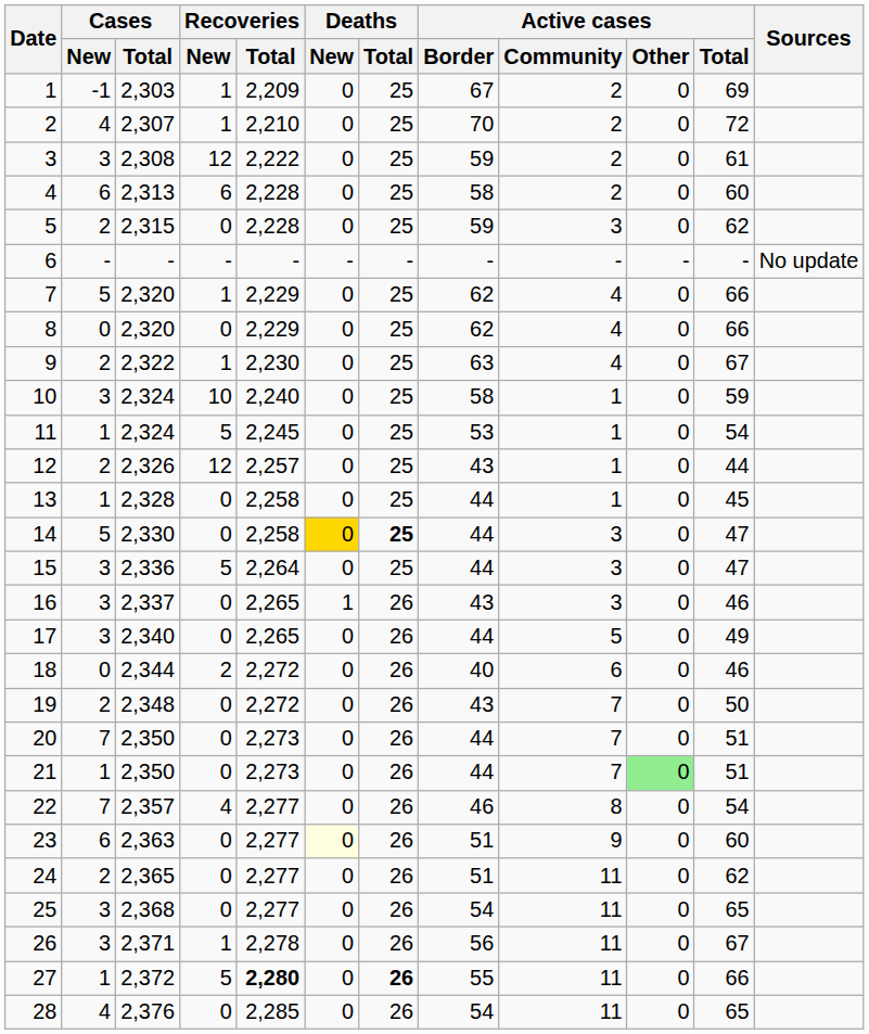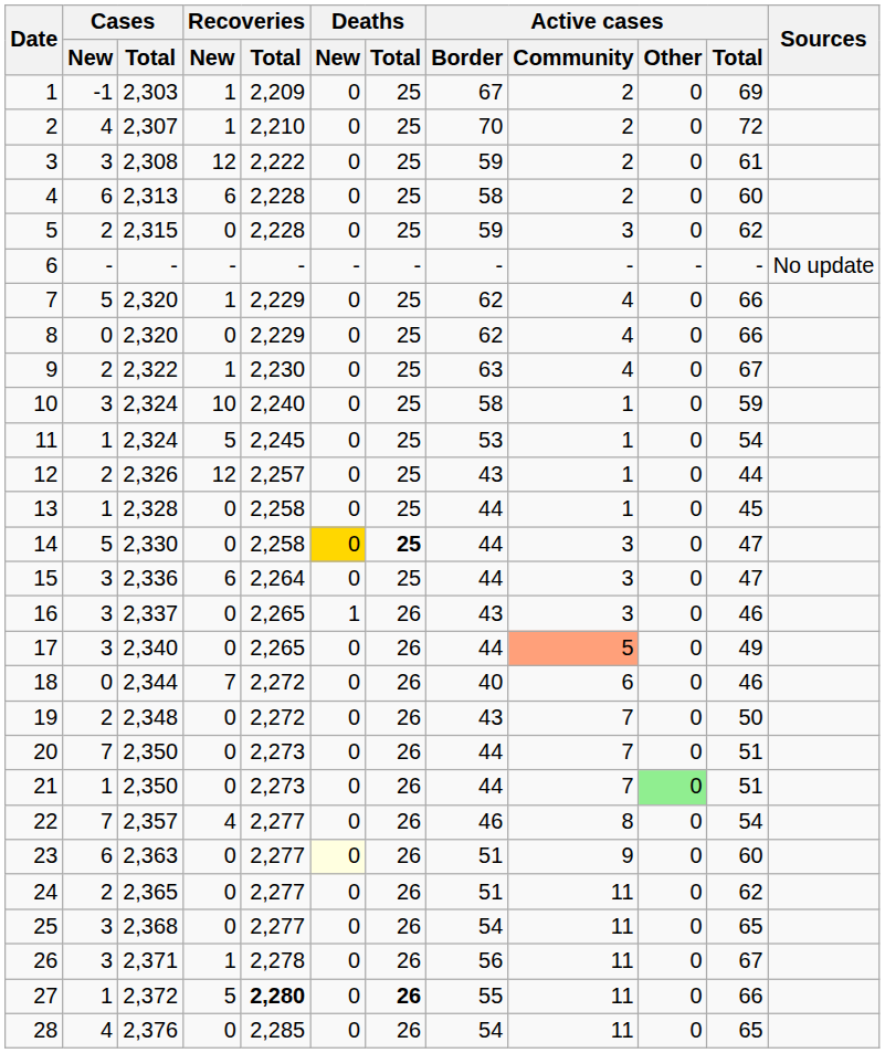 <table class="wikitable sortable mw-collapsible mw-collapsed sticky-header-multi sort-under" style="text-align:right;">
 <tr>
 <th rowspan=2>Date</th>
 <th colspan=2>Cases</th>
 <th colspan=2>Recoveries</th>
 <th colspan=2>Deaths</th>
 <th colspan=4>Active cases</th>
 <th rowspan=2 class="unsortable">Sources</th>
 </tr>
 <tr>
 <th>New</th>
 <th>Total</th>
 <th>New</th>
 <th>Total</th>
 <th>New</th>
 <th>Total</th>
 <th>Border</th>
 <th>Community</th>
 <th>Other</th>
 <th>Total</th>
 </tr>
 <tr>
 <td>1</td>
 <td>-1</td>
 <td>2,303</td>
 <td>1</td>
 <td>2,209</td>
 <td>0</td>
 <td>25</td>
 <td>67</td>
 <td>2</td>
 <td>0</td>
 <td>69</td>
 <td></td>
 </tr>
 <tr>
 <td>2</td>
 <td>4</td>
 <td>2,307</td>
 <td>1</td>
 <td>2,210</td>
 <td>0</td>
 <td>25</td>
 <td>70</td>
 <td>2</td>
 <td>0</td>
 <td>72</td>
 <td></td>
 </tr>
 <tr>
 <td>3</td>
 <td>3</td>
 <td>2,308</td>
 <td>12</td>
 <td>2,222</td>
 <td>0</td>
 <td>25</td>
 <td>59</td>
 <td>2</td>
 <td>0</td>
 <td>61</td>
 <td></td>
 </tr>
 <tr>
 <td>4</td>
 <td>6</td>
 <td>2,313</td>
 <td>6</td>
 <td>2,228</td>
 <td>0</td>
 <td>25</td>
 <td>58</td>
 <td>2</td>
 <td>0</td>
 <td>60</td>
 <td></td>
 </tr>
 <tr>
 <td>5</td>
 <td>2</td>
 <td>2,315</td>
 <td>0</td>
 <td>2,228</td>
 <td>0</td>
 <td>25</td>
 <td>59</td>
 <td>3</td>
 <td>0</td>
 <td>62</td>
 <td></td>
 </tr>
 <tr>
 <td>6</td>
 <td>-</td>
 <td>-</td>
 <td>-</td>
 <td>-</td>
 <td>-</td>
 <td>-</td>
 <td>-</td>
 <td>-</td>
 <td>-</td>
 <td>-</td>
 <td>No update</td>
 </tr>
 <tr>
 <td>7</td>
 <td>5</td>
 <td>2,320</td>
 <td>1</td>
 <td>2,229</td>
 <td>0</td>
 <td>25</td>
 <td>62</td>
 <td>4</td>
 <td>0</td>
 <td>66</td>
 <td></td>
 </tr>
 <tr>
 <td>8</td>
 <td>0</td>
 <td>2,320</td>
 <td>0</td>
 <td>2,229</td>
 <td>0</td>
 <td>25</td>
 <td>62</td>
 <td>4</td>
 <td>0</td>
 <td>66</td>
 <td></td>
 </tr>
 <tr>
 <td>9</td>
 <td>2</td>
 <td>2,322</td>
 <td>1</td>
 <td>2,230</td>
 <td>0</td>
 <td>25</td>
 <td>63</td>
 <td>4</td>
 <td>0</td>
 <td>67</td>
 <td></td>
 </tr>
 <tr>
 <td>10</td>
 <td>3</td>
 <td>2,324</td>
 <td>10</td>
 <td>2,240</td>
 <td>0</td>
 <td>25</td>
 <td>58</td>
 <td>1</td>
 <td>0</td>
 <td>59</td>
 <td></td>
 </tr>
 <tr>
 <td>11</td>
 <td>1</td>
 <td>2,324</td>
 <td>5</td>
 <td>2,245</td>
 <td>0</td>
 <td>25</td>
 <td>53</td>
 <td>1</td>
 <td>0</td>
 <td>54</td>
 <td></td>
 </tr>
 <tr>
 <td>12</td>
 <td>2</td>
 <td>2,326</td>
 <td>12</td>
 <td>2,257</td>
 <td>0</td>
 <td>25</td>
 <td>43</td>
 <td>1</td>
 <td>0</td>
 <td>44</td>
 <td></td>
 </tr>
 <tr>
 <td>13</td>
 <td>1</td>
 <td>2,328</td>
 <td>0</td>
 <td>2,258</td>
 <td>0</td>
 <td>25</td>
 <td>44</td>
 <td>1</td>
 <td>0</td>
 <td>45</td>
 <td></td>
 </tr>
 <tr>
 <td>14</td>
 <td>5</td>
 <td>2,330</td>
 <td>0</td>
 <td>2,258</td>
 <td style="background: gold;">0</td>
 <td><strong>25</strong></td>
 <td>44</td>
 <td>3</td>
 <td>0</td>
 <td>47</td>
 <td></td>
 </tr>
 <tr>
 <td>15</td>
 <td>3</td>
 <td>2,336</td>
-<td>5</td>
+<td>6</td>
 <td>2,264</td>
 <td>0</td>
 <td>25</td>
 <td>44</td>
 <td>3</td>
 <td>0</td>
 <td>47</td>
 <td></td>
 </tr>
 <tr>
 <td>16</td>
 <td>3</td>
 <td>2,337</td>
 <td>0</td>
 <td>2,265</td>
 <td>1</td>
 <td>26</td>
 <td>43</td>
 <td>3</td>
 <td>0</td>
 <td>46</td>
 <td></td>
 </tr>
 <tr>
 <td>17</td>
 <td>3</td>
 <td>2,340</td>
 <td>0</td>
 <td>2,265</td>
 <td>0</td>
 <td>26</td>
 <td>44</td>
-<td>5</td>
+<td style="background: lightsalmon;">5</td>
 <td>0</td>
 <td>49</td>
 <td></td>
 </tr>
 <tr>
 <td>18</td>
 <td>0</td>
 <td>2,344</td>
-<td>2</td>
+<td>7</td>
 <td>2,272</td>
 <td>0</td>
 <td>26</td>
 <td>40</td>
 <td>6</td>
 <td>0</td>
 <td>46</td>
 <td></td>
 </tr>
 <tr>
 <td>19</td>
 <td>2</td>
 <td>2,348</td>
 <td>0</td>
 <td>2,272</td>
 <td>0</td>
 <td>26</td>
 <td>43</td>
 <td>7</td>
 <td>0</td>
 <td>50</td>
 <td></td>
 </tr>
 <tr>
 <td>20</td>
 <td>7</td>
 <td>2,350</td>
 <td>0</td>
 <td>2,273</td>
 <td>0</td>
 <td>26</td>
 <td>44</td>
 <td>7</td>
 <td>0</td>
 <td>51</td>
 <td></td>
 </tr>
 <tr>
 <td>21</td>
 <td>1</td>
 <td>2,350</td>
 <td>0</td>
 <td>2,273</td>
 <td>0</td>
 <td>26</td>
 <td>44</td>
 <td>7</td>
 <td style="background: lightgreen;">0</td>
 <td>51</td>
 <td></td>
 </tr>
 <tr>
 <td>22</td>
 <td>7</td>
 <td>2,357</td>
 <td>4</td>
 <td>2,277</td>
 <td>0</td>
 <td>26</td>
 <td>46</td>
 <td>8</td>
 <td>0</td>
 <td>54</td>
 <td></td>
 </tr>
 <tr>
 <td>23</td>
 <td>6</td>
 <td>2,363</td>
 <td>0</td>
 <td>2,277</td>
 <td style="background: lightyellow;">0</td>
 <td>26</td>
 <td>51</td>
 <td>9</td>
 <td>0</td>
 <td>60</td>
 <td></td>
 </tr>
 <tr>
 <td>24</td>
 <td>2</td>
 <td>2,365</td>
 <td>0</td>
 <td>2,277</td>
 <td>0</td>
 <td>26</td>
 <td>51</td>
 <td>11</td>
 <td>0</td>
 <td>62</td>
 <td></td>
 </tr>
 <tr>
 <td>25</td>
 <td>3</td>
 <td>2,368</td>
 <td>0</td>
 <td>2,277</td>
 <td>0</td>
 <td>26</td>
 <td>54</td>
 <td>11</td>
 <td>0</td>
 <td>65</td>
 <td></td>
 </tr>
 <tr>
 <td>26</td>
 <td>3</td>
 <td>2,371</td>
 <td>1</td>
 <td>2,278</td>
 <td>0</td>
 <td>26</td>
 <td>56</td>
 <td>11</td>
 <td>0</td>
 <td>67</td>
 <td></td>
 </tr>
 <tr>
 <td>27</td>
 <td>1</td>
 <td>2,372</td>
 <td>5</td>
 <td><strong>2,280</strong></td>
 <td>0</td>
 <td><strong>26</strong></td>
 <td>55</td>
 <td>11</td>
 <td>0</td>
 <td>66</td>
 <td></td>
 </tr>
 <tr>
 <td>28</td>
 <td>4</td>
 <td>2,376</td>
 <td>0</td>
 <td>2,285</td>
 <td>0</td>
 <td>26</td>
 <td>54</td>
 <td>11</td>
 <td>0</td>
 <td>65</td>
 <td></td>
 </tr>
 </table>
